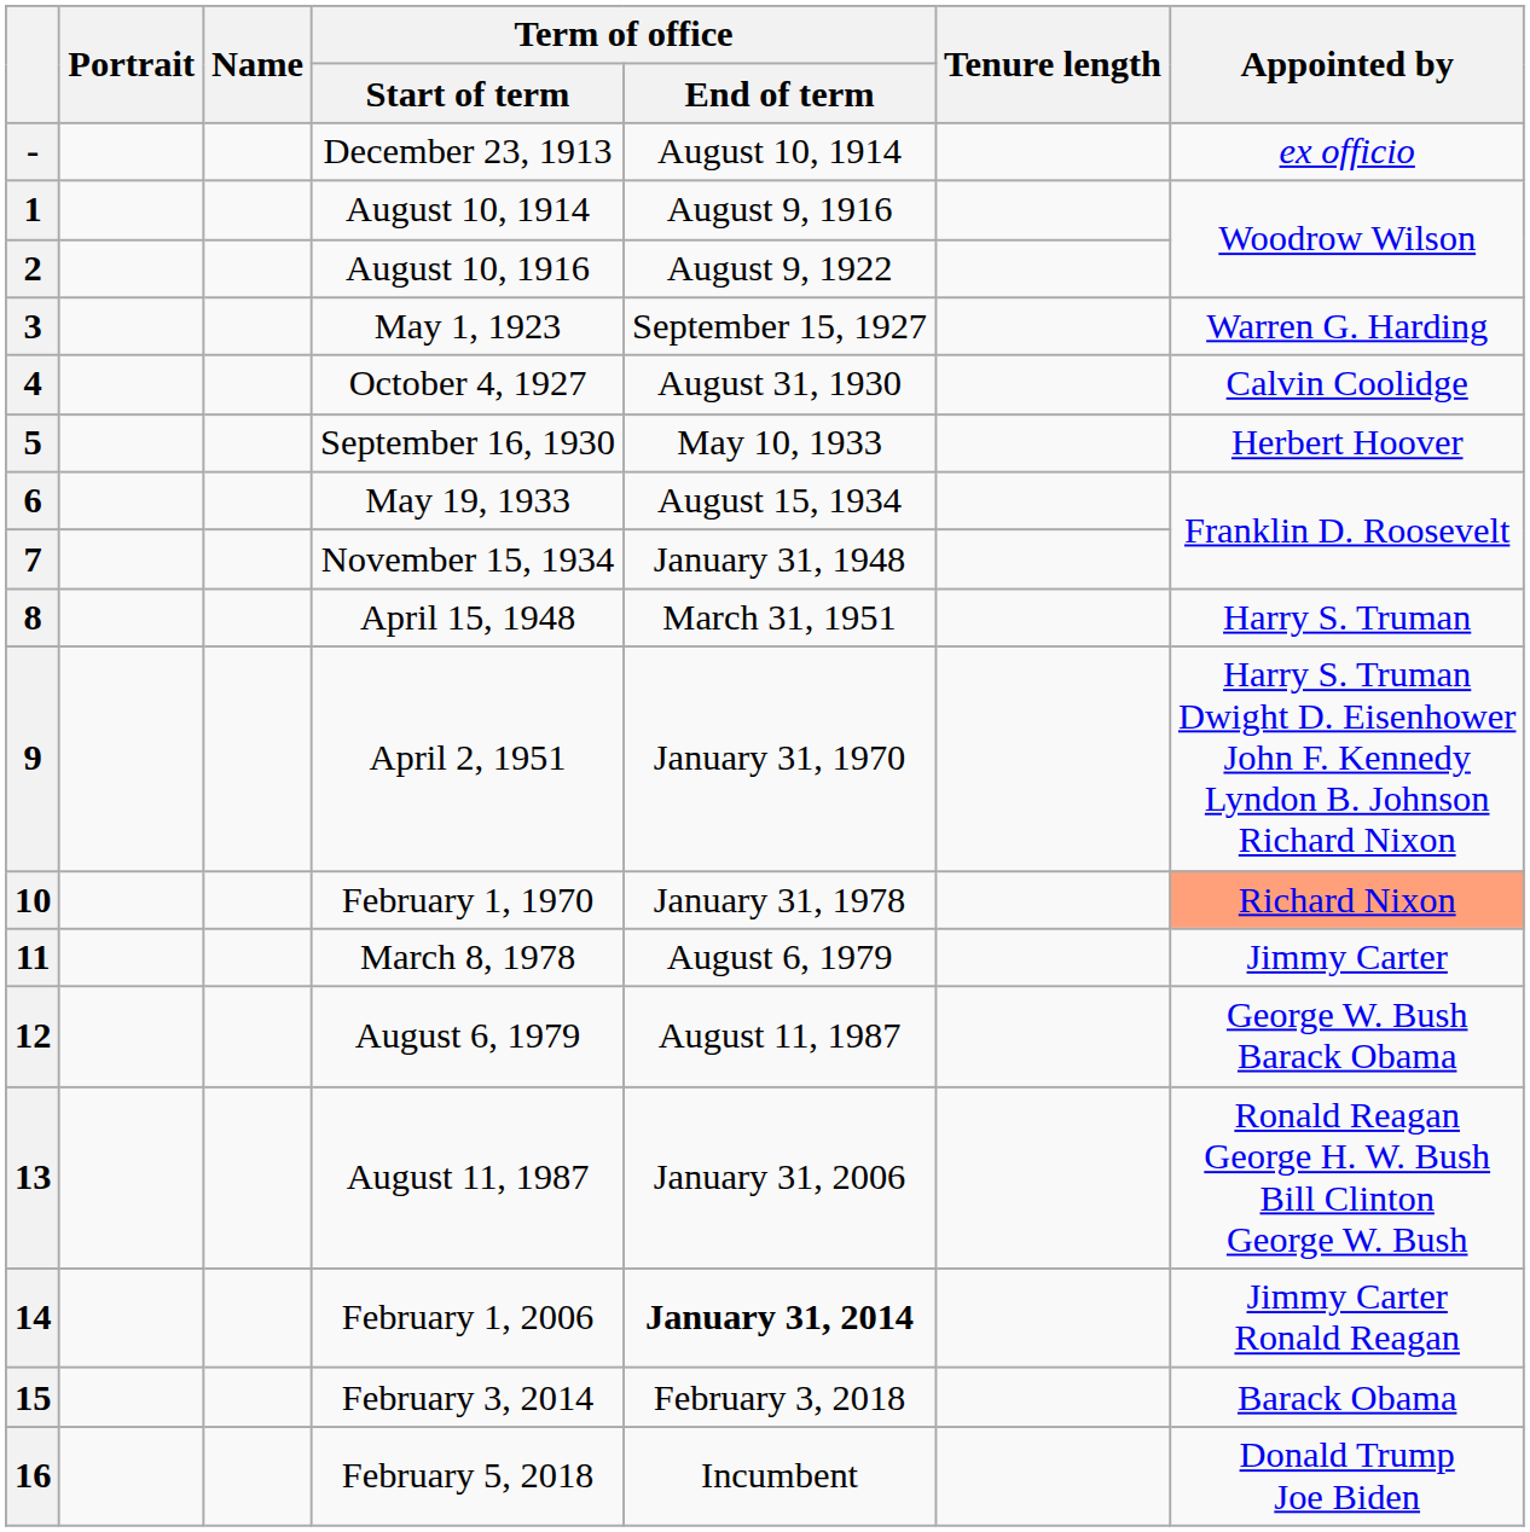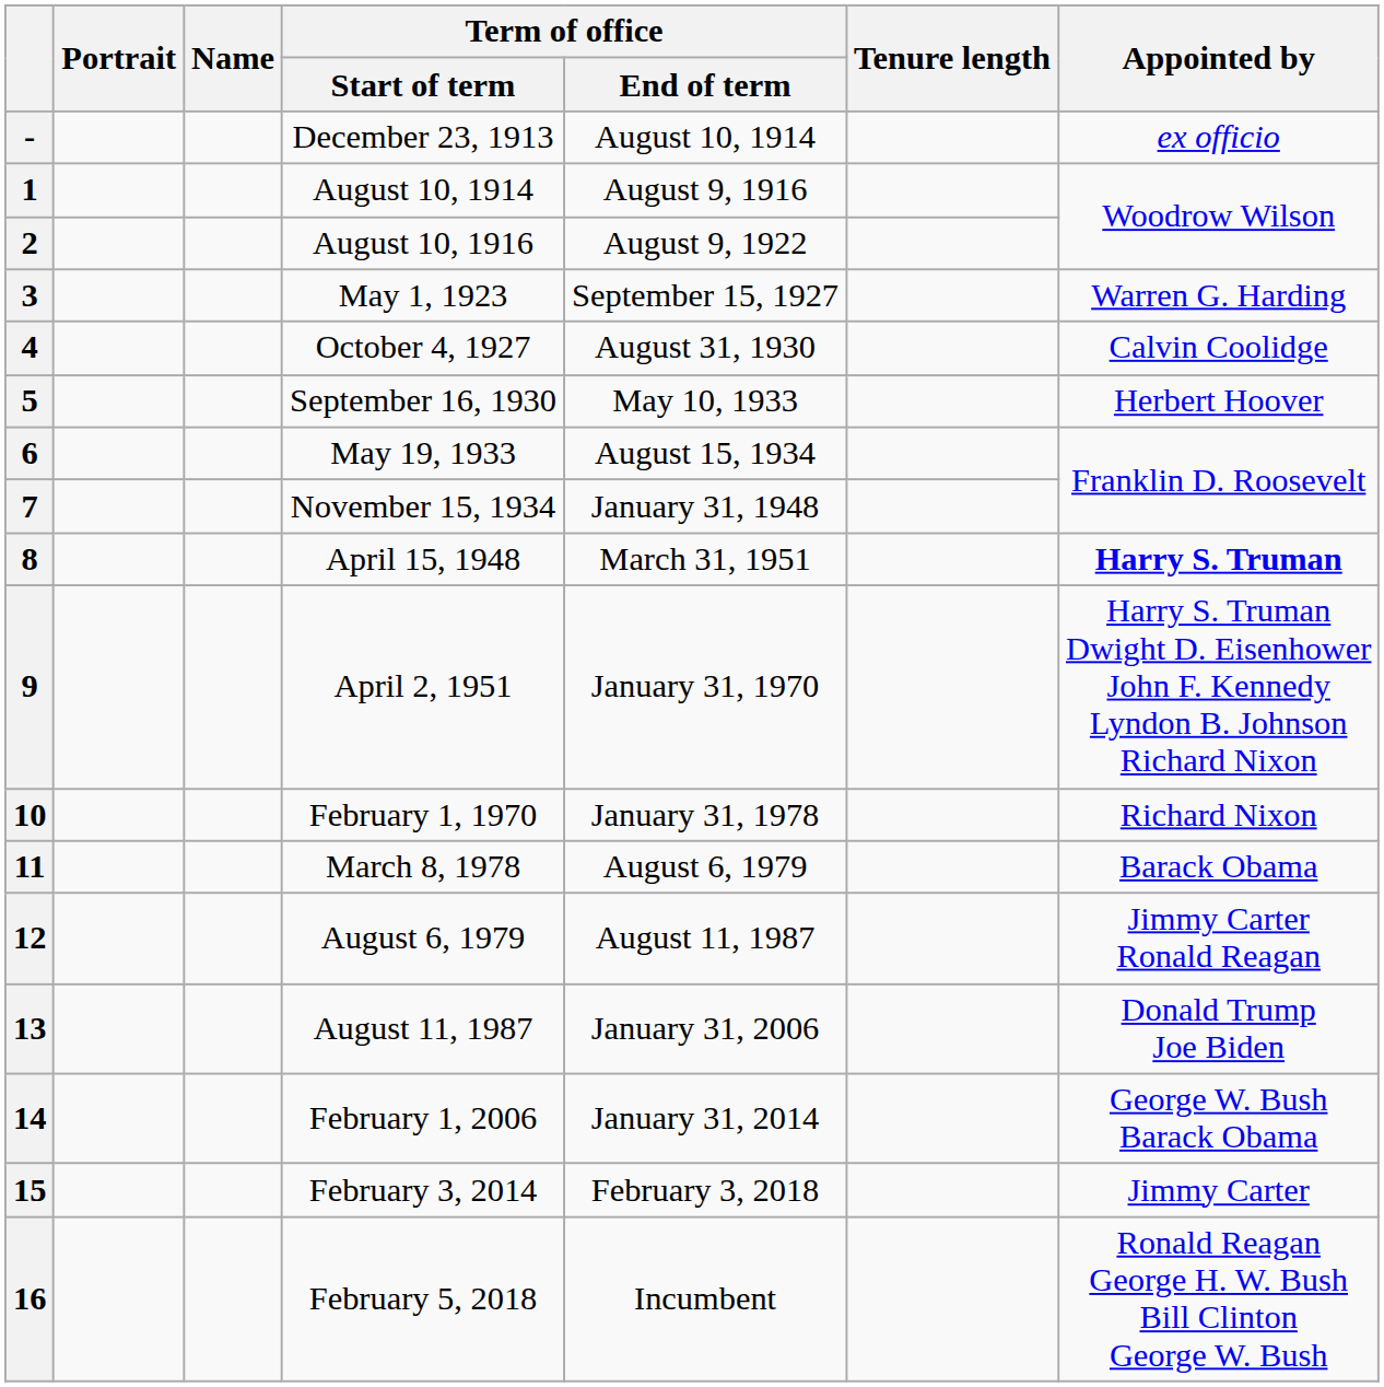 <table class="wikitable sortable" style="text-align:center">
 <tr>
 <th rowspan=2></th>
 <th rowspan=2 class=unsortable>Portrait</th>
 <th rowspan=2>Name<br></th>
 <th colspan=2>Term of office</th>
 <th rowspan=2>Tenure length</th>
 <th rowspan=2>Appointed by</th>
 </tr>
 <tr>
 <th>Start of term</th>
 <th>End of term</th>
 </tr>
 <tr>
 <th>-</th>
 <td></td>
 <td><br></td>
 <td>December 23, 1913</td>
 <td>August 10, 1914</td>
 <td></td>
 <td><em><a href='#'>ex officio</a></em></td>
 </tr>
 <tr>
 <th>1</th>
 <td></td>
 <td><br></td>
 <td>August 10, 1914</td>
 <td>August 9, 1916</td>
 <td></td>
 <td rowspan=2 style="font-weight:normal"><a href='#'>Woodrow Wilson</a></td>
 </tr>
 <tr>
 <th>2</th>
 <td></td>
 <td><br></td>
 <td>August 10, 1916</td>
 <td>August 9, 1922</td>
 <td></td>
 </tr>
 <tr>
 <th>3</th>
 <td></td>
 <td><br></td>
 <td>May 1, 1923</td>
 <td>September 15, 1927</td>
 <td></td>
 <td><a href='#'>Warren G. Harding</a></td>
 </tr>
 <tr>
 <th>4</th>
 <td></td>
 <td><br></td>
 <td>October 4, 1927</td>
 <td>August 31, 1930</td>
 <td></td>
 <td><a href='#'>Calvin Coolidge</a></td>
 </tr>
 <tr>
 <th>5</th>
 <td></td>
 <td><br></td>
 <td>September 16, 1930</td>
 <td>May 10, 1933</td>
 <td></td>
 <td><a href='#'>Herbert Hoover</a></td>
 </tr>
 <tr>
 <th>6</th>
 <td></td>
 <td><br></td>
 <td>May 19, 1933</td>
 <td>August 15, 1934</td>
 <td></td>
 <td rowspan=2 style="font-weight:normal"><a href='#'>Franklin D. Roosevelt</a></td>
 </tr>
 <tr>
 <th>7</th>
 <td></td>
 <td><br></td>
 <td>November 15, 1934</td>
 <td>January 31, 1948</td>
 <td></td>
 </tr>
 <tr>
 <th>8</th>
 <td></td>
 <td><br></td>
 <td>April 15, 1948</td>
 <td>March 31, 1951</td>
 <td></td>
-<td><a href='#'>Harry S. Truman</a></td>
+<td><strong><a href='#'>Harry S. Truman</a></strong></td>
 </tr>
 <tr>
 <th>9</th>
 <td></td>
 <td><br></td>
 <td>April 2, 1951</td>
 <td>January 31, 1970</td>
 <td></td>
 <td><a href='#'>Harry S. Truman</a><br><a href='#'>Dwight D. Eisenhower</a><br><a href='#'>John F. Kennedy</a><br><a href='#'>Lyndon B. Johnson</a><br><a href='#'>Richard Nixon</a></td>
 </tr>
 <tr>
 <th>10</th>
 <td></td>
 <td><br></td>
 <td>February 1, 1970</td>
 <td>January 31, 1978</td>
 <td></td>
-<td style="background: lightsalmon;"><a href='#'>Richard Nixon</a></td>
+<td><a href='#'>Richard Nixon</a></td>
 </tr>
 <tr>
 <th>11</th>
 <td></td>
 <td><br></td>
 <td>March 8, 1978</td>
 <td>August 6, 1979</td>
 <td></td>
-<td><a href='#'>Jimmy Carter</a></td>
+<td><a href='#'>Barack Obama</a></td>
 </tr>
 <tr>
 <th>12</th>
 <td></td>
 <td><br></td>
 <td>August 6, 1979</td>
 <td>August 11, 1987</td>
 <td></td>
-<td><a href='#'>George W. Bush</a><br><a href='#'>Barack Obama</a></td>
+<td><a href='#'>Jimmy Carter</a><br><a href='#'>Ronald Reagan</a></td>
 </tr>
 <tr>
 <th>13</th>
 <td></td>
 <td><br></td>
 <td>August 11, 1987</td>
 <td>January 31, 2006</td>
 <td></td>
-<td><a href='#'>Ronald Reagan</a><br><a href='#'>George H. W. Bush</a><br><a href='#'>Bill Clinton</a><br><a href='#'>George W. Bush</a></td>
+<td><a href='#'>Donald Trump</a><br><a href='#'>Joe Biden</a></td>
 </tr>
 <tr>
 <th>14</th>
 <td></td>
 <td><br></td>
 <td>February 1, 2006</td>
-<td><strong>January 31, 2014</strong></td>
+<td>January 31, 2014</td>
 <td></td>
-<td><a href='#'>Jimmy Carter</a><br><a href='#'>Ronald Reagan</a></td>
+<td><a href='#'>George W. Bush</a><br><a href='#'>Barack Obama</a></td>
 </tr>
 <tr>
 <th>15</th>
 <td></td>
 <td><br></td>
 <td>February 3, 2014</td>
 <td>February 3, 2018</td>
 <td></td>
-<td><a href='#'>Barack Obama</a></td>
+<td><a href='#'>Jimmy Carter</a></td>
 </tr>
 <tr>
 <th>16</th>
 <td></td>
 <td><br></td>
 <td>February 5, 2018</td>
 <td>Incumbent</td>
 <td></td>
-<td><a href='#'>Donald Trump</a><br><a href='#'>Joe Biden</a></td>
+<td><a href='#'>Ronald Reagan</a><br><a href='#'>George H. W. Bush</a><br><a href='#'>Bill Clinton</a><br><a href='#'>George W. Bush</a></td>
 </tr>
 </table>
